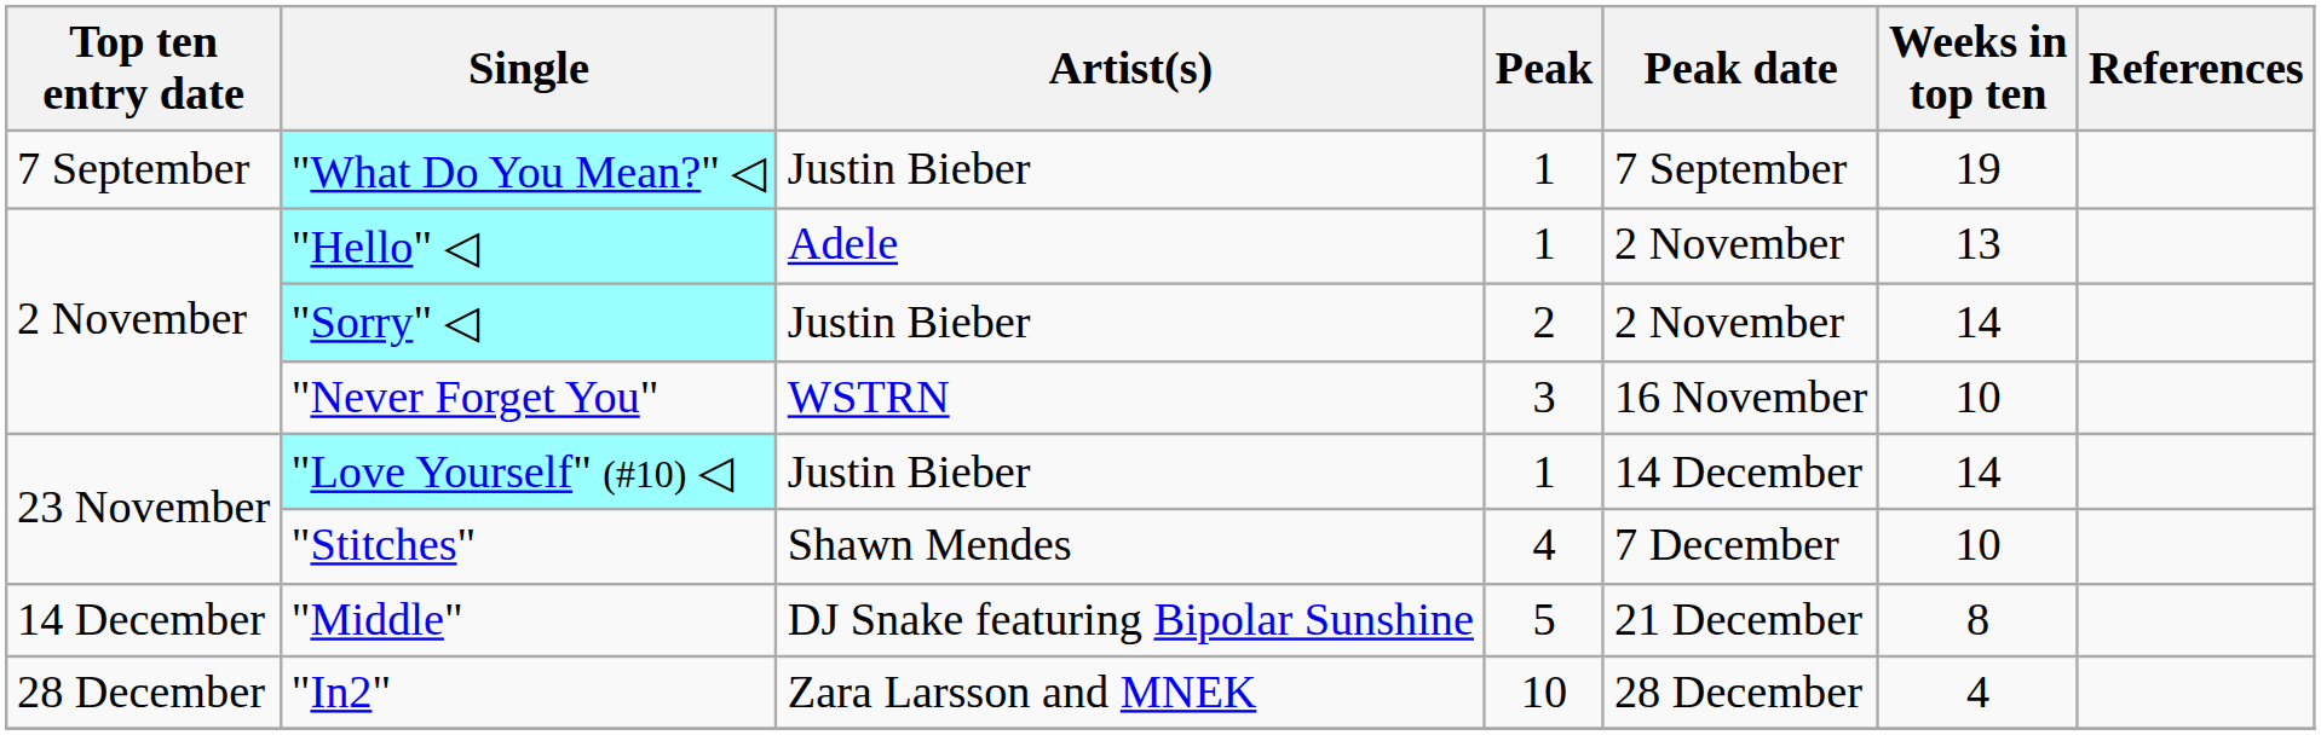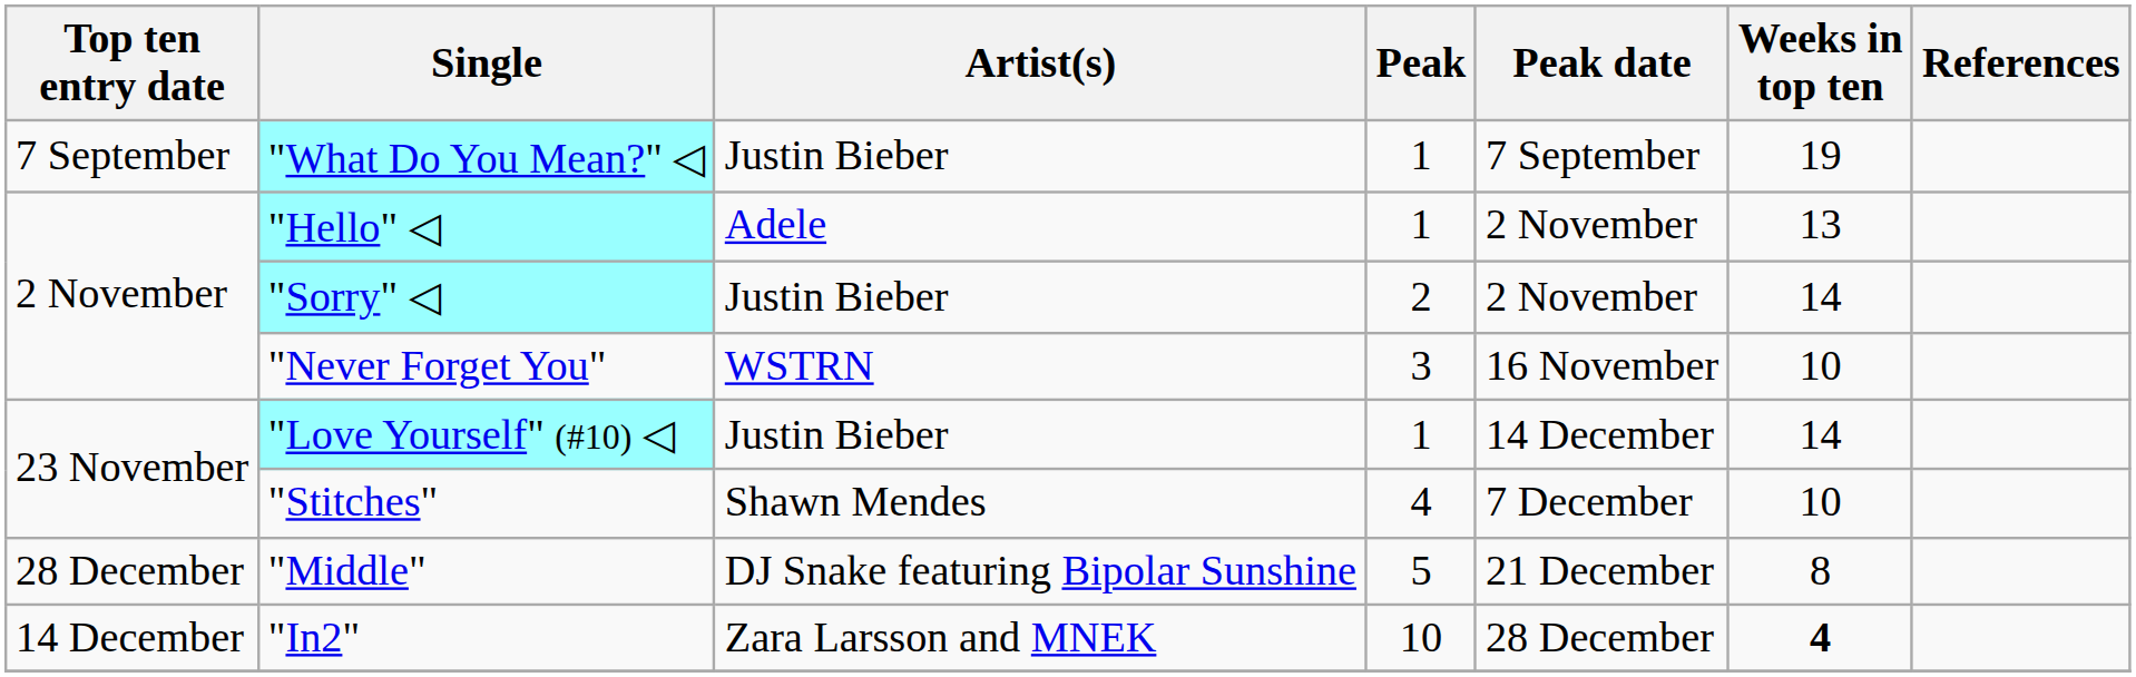 <table class="wikitable sortable">
 <tr>
 <th>Top ten<br>entry date</th>
 <th>Single</th>
 <th>Artist(s)</th>
 <th data-sort-type="number">Peak</th>
 <th>Peak date</th>
 <th data-sort-type="number">Weeks in<br>top ten</th>
 <th>References</th>
 </tr>
 <tr>
 <td>7 September</td>
 <td style="background:#9ff;">"<a href='#'>What Do You Mean?</a>" ◁</td>
 <td>Justin Bieber</td>
 <td style="text-align:center;">1</td>
 <td>7 September</td>
 <td style="text-align:center;">19</td>
 <td style="text-align:center;"></td>
 </tr>
 <tr>
 <td rowspan=3>2 November</td>
 <td style="background:#9ff;">"<a href='#'>Hello</a>" ◁</td>
 <td><a href='#'>Adele</a></td>
 <td style="text-align:center;">1</td>
 <td>2 November</td>
 <td style="text-align:center;">13</td>
 <td style="text-align:center;"></td>
 </tr>
 <tr>
 <td style="background:#9ff;">"<a href='#'>Sorry</a>"  ◁</td>
 <td>Justin Bieber</td>
 <td style="text-align:center;">2</td>
 <td>2 November</td>
 <td style="text-align:center;">14</td>
 <td style="text-align:center;"></td>
 </tr>
 <tr>
 <td>"<a href='#'>Never Forget You</a>"</td>
 <td><a href='#'>WSTRN</a></td>
 <td style="text-align:center;">3</td>
 <td>16 November</td>
 <td style="text-align:center;">10</td>
 <td style="text-align:center;"></td>
 </tr>
 <tr>
 <td rowspan=2>23 November</td>
 <td style="background:#9ff;">"<a href='#'>Love Yourself</a>" <small>(#10)</small> ◁</td>
 <td>Justin Bieber</td>
 <td style="text-align:center;">1</td>
 <td>14 December</td>
 <td style="text-align:center;">14</td>
 <td style="text-align:center;"></td>
 </tr>
 <tr>
 <td>"<a href='#'>Stitches</a>"</td>
 <td>Shawn Mendes</td>
 <td style="text-align:center;">4</td>
 <td>7 December</td>
 <td style="text-align:center;">10</td>
 <td style="text-align:center;"></td>
 </tr>
 <tr>
-<td>14 December</td>
+<td>28 December</td>
 <td>"<a href='#'>Middle</a>"</td>
 <td>DJ Snake featuring <a href='#'>Bipolar Sunshine</a></td>
 <td style="text-align:center;">5</td>
 <td>21 December</td>
 <td style="text-align:center;">8</td>
 <td style="text-align:center;"></td>
 </tr>
 <tr>
-<td>28 December</td>
+<td>14 December</td>
 <td>"<a href='#'>In2</a>"</td>
 <td>Zara Larsson and <a href='#'>MNEK</a></td>
 <td style="text-align:center;">10</td>
 <td>28 December</td>
-<td style="text-align:center;">4</td>
+<td style="text-align:center;"><strong>4</strong></td>
 <td style="text-align:center;"></td>
 </tr>
 <tr>
 </tr>
 </table>
